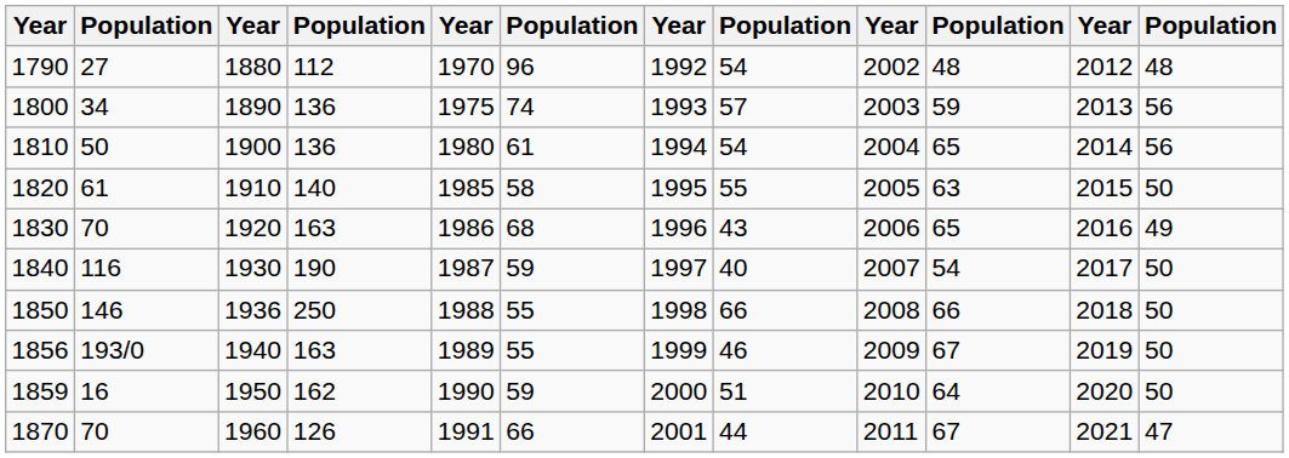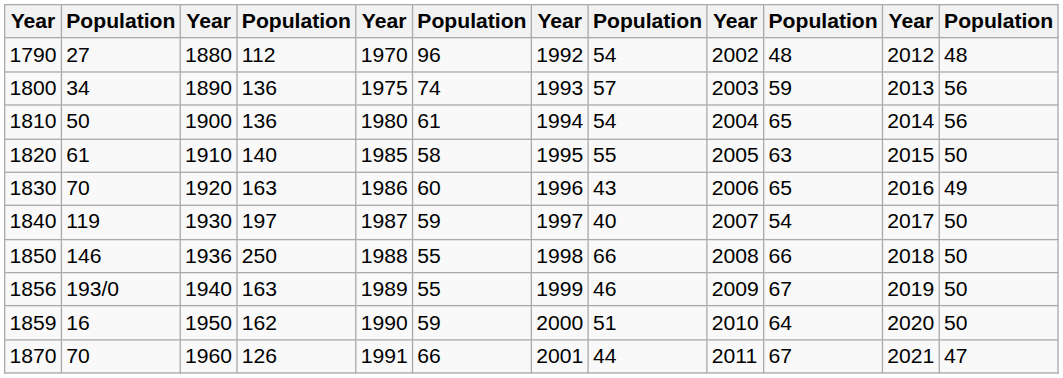 <table class="wikitable" style="text-align:left">
 <tr>
 <th>Year</th>
 <th>Population</th>
 <th>Year</th>
 <th>Population</th>
 <th>Year</th>
 <th>Population</th>
 <th>Year</th>
 <th>Population</th>
 <th>Year</th>
 <th>Population</th>
 <th>Year</th>
 <th>Population</th>
 </tr>
 <tr>
 <td>1790</td>
 <td>27</td>
 <td>1880</td>
 <td>112</td>
 <td>1970</td>
 <td>96</td>
 <td>1992</td>
 <td>54</td>
 <td>2002</td>
 <td>48</td>
 <td>2012</td>
 <td>48</td>
 </tr>
 <tr>
 <td>1800</td>
 <td>34</td>
 <td>1890</td>
 <td>136</td>
 <td>1975</td>
 <td>74</td>
 <td>1993</td>
 <td>57</td>
 <td>2003</td>
 <td>59</td>
 <td>2013</td>
 <td>56</td>
 </tr>
 <tr>
 <td>1810</td>
 <td>50</td>
 <td>1900</td>
 <td>136</td>
 <td>1980</td>
 <td>61</td>
 <td>1994</td>
 <td>54</td>
 <td>2004</td>
 <td>65</td>
 <td>2014</td>
 <td>56</td>
 </tr>
 <tr>
 <td>1820</td>
 <td>61</td>
 <td>1910</td>
 <td>140</td>
 <td>1985</td>
 <td>58</td>
 <td>1995</td>
 <td>55</td>
 <td>2005</td>
 <td>63</td>
 <td>2015</td>
 <td>50</td>
 </tr>
 <tr>
 <td>1830</td>
 <td>70</td>
 <td>1920</td>
 <td>163</td>
 <td>1986</td>
-<td>68</td>
+<td>60</td>
 <td>1996</td>
 <td>43</td>
 <td>2006</td>
 <td>65</td>
 <td>2016</td>
 <td>49</td>
 </tr>
 <tr>
 <td>1840</td>
-<td>116</td>
+<td>119</td>
 <td>1930</td>
-<td>190</td>
+<td>197</td>
 <td>1987</td>
 <td>59</td>
 <td>1997</td>
 <td>40</td>
 <td>2007</td>
 <td>54</td>
 <td>2017</td>
 <td>50</td>
 </tr>
 <tr>
 <td>1850</td>
 <td>146</td>
 <td>1936</td>
 <td>250</td>
 <td>1988</td>
 <td>55</td>
 <td>1998</td>
 <td>66</td>
 <td>2008</td>
 <td>66</td>
 <td>2018</td>
 <td>50</td>
 </tr>
 <tr>
 <td>1856</td>
 <td>193/0</td>
 <td>1940</td>
 <td>163</td>
 <td>1989</td>
 <td>55</td>
 <td>1999</td>
 <td>46</td>
 <td>2009</td>
 <td>67</td>
 <td>2019</td>
 <td>50</td>
 </tr>
 <tr>
 <td>1859</td>
 <td>16</td>
 <td>1950</td>
 <td>162</td>
 <td>1990</td>
 <td>59</td>
 <td>2000</td>
 <td>51</td>
 <td>2010</td>
 <td>64</td>
 <td>2020</td>
 <td>50</td>
 </tr>
 <tr>
 <td>1870</td>
 <td>70</td>
 <td>1960</td>
 <td>126</td>
 <td>1991</td>
 <td>66</td>
 <td>2001</td>
 <td>44</td>
 <td>2011</td>
 <td>67</td>
 <td>2021</td>
 <td>47</td>
 </tr>
 </table>
